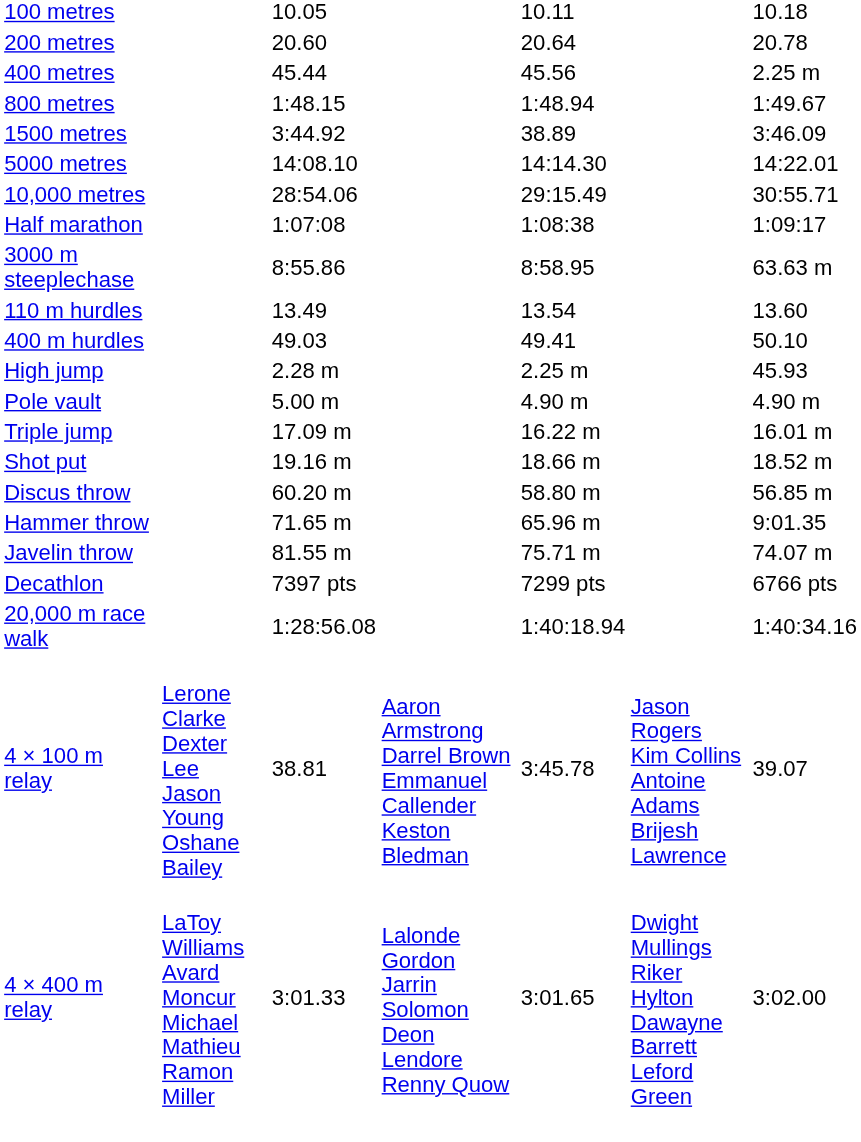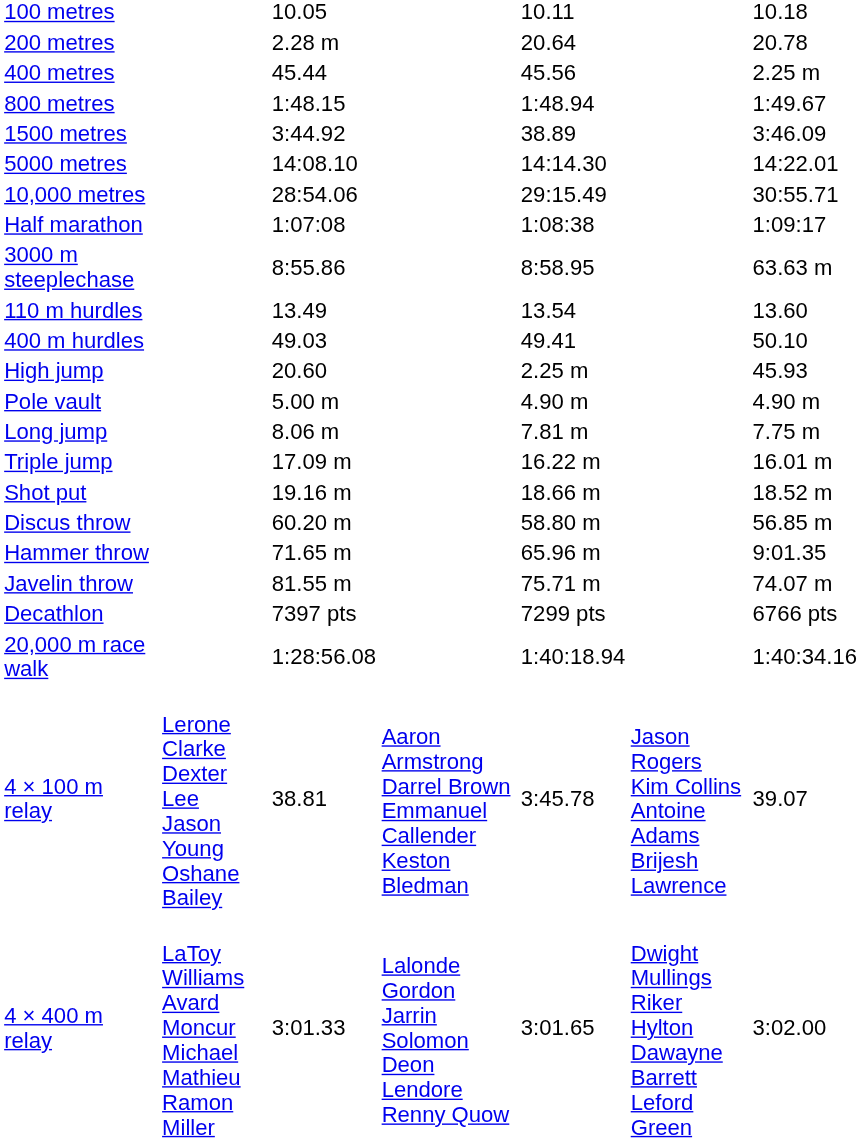 <table>
 <tr>
 <td><a href='#'>100 metres</a></td>
 <td></td>
 <td>10.05</td>
 <td></td>
 <td>10.11</td>
 <td></td>
 <td>10.18</td>
 </tr>
 <tr>
 <td><a href='#'>200 metres</a></td>
 <td></td>
-<td>20.60</td>
+<td>2.28 m</td>
 <td></td>
 <td>20.64</td>
 <td></td>
 <td>20.78</td>
 </tr>
 <tr>
 <td><a href='#'>400 metres</a></td>
 <td></td>
 <td>45.44</td>
 <td></td>
 <td>45.56</td>
 <td></td>
 <td>2.25 m</td>
 </tr>
 <tr>
 <td><a href='#'>800 metres</a></td>
 <td></td>
 <td>1:48.15</td>
 <td></td>
 <td>1:48.94</td>
 <td></td>
 <td>1:49.67</td>
 </tr>
 <tr>
 <td><a href='#'>1500 metres</a></td>
 <td></td>
 <td>3:44.92</td>
 <td></td>
 <td>38.89</td>
 <td></td>
 <td>3:46.09 <strong></strong></td>
 </tr>
 <tr>
 <td><a href='#'>5000 metres</a></td>
 <td></td>
 <td>14:08.10</td>
 <td></td>
 <td>14:14.30</td>
 <td></td>
 <td>14:22.01</td>
 </tr>
 <tr>
 <td><a href='#'>10,000 metres</a></td>
 <td></td>
 <td>28:54.06 <strong></strong></td>
 <td></td>
 <td>29:15.49</td>
 <td></td>
 <td>30:55.71</td>
 </tr>
 <tr>
 <td><a href='#'>Half marathon</a></td>
 <td></td>
 <td>1:07:08</td>
 <td></td>
 <td>1:08:38</td>
 <td></td>
 <td>1:09:17</td>
 </tr>
 <tr>
 <td><a href='#'>3000 m steeplechase</a></td>
 <td></td>
 <td>8:55.86</td>
 <td></td>
 <td>8:58.95 <strong></strong></td>
 <td></td>
 <td>63.63 m</td>
 </tr>
 <tr>
 <td><a href='#'>110 m hurdles</a></td>
 <td></td>
 <td>13.49</td>
 <td></td>
 <td>13.54 <strong></strong></td>
 <td></td>
 <td>13.60</td>
 </tr>
 <tr>
 <td><a href='#'>400 m hurdles</a></td>
 <td></td>
 <td>49.03</td>
 <td></td>
 <td>49.41</td>
 <td></td>
 <td>50.10</td>
 </tr>
 <tr>
 <td><a href='#'>High jump</a></td>
 <td></td>
-<td>2.28 m</td>
+<td>20.60</td>
 <td></td>
 <td>2.25 m</td>
 <td></td>
 <td>45.93</td>
 </tr>
 <tr>
 <td><a href='#'>Pole vault</a></td>
 <td></td>
 <td>5.00 m</td>
 <td></td>
 <td>4.90 m</td>
 <td></td>
 <td>4.90 m</td>
+</tr>
+<tr>
+<td><a href='#'>Long jump</a></td>
+<td></td>
+<td>8.06 m</td>
+<td></td>
+<td>7.81 m</td>
+<td></td>
+<td>7.75 m</td>
 </tr>
 <tr>
 <td><a href='#'>Triple jump</a></td>
 <td></td>
 <td>17.09 m</td>
 <td></td>
 <td>16.22 m</td>
 <td></td>
 <td>16.01 m</td>
 </tr>
 <tr>
 <td><a href='#'>Shot put</a></td>
 <td></td>
 <td>19.16 m</td>
 <td></td>
 <td>18.66 m</td>
 <td></td>
 <td>18.52 m</td>
 </tr>
 <tr>
 <td><a href='#'>Discus throw</a></td>
 <td></td>
 <td>60.20 m</td>
 <td></td>
 <td>58.80 m</td>
 <td></td>
 <td>56.85 m</td>
 </tr>
 <tr>
 <td><a href='#'>Hammer throw</a></td>
 <td></td>
 <td>71.65 m</td>
 <td></td>
 <td>65.96 m</td>
 <td></td>
 <td>9:01.35</td>
 </tr>
 <tr>
 <td><a href='#'>Javelin throw</a></td>
 <td></td>
 <td>81.55 m</td>
 <td></td>
 <td>75.71 m</td>
 <td></td>
 <td>74.07 m</td>
 </tr>
 <tr>
 <td><a href='#'>Decathlon</a></td>
 <td></td>
 <td>7397 pts</td>
 <td></td>
 <td>7299 pts</td>
 <td></td>
 <td>6766 pts</td>
 </tr>
 <tr>
 <td><a href='#'>20,000 m race walk</a></td>
 <td></td>
 <td>1:28:56.08</td>
 <td></td>
 <td>1:40:18.94</td>
 <td></td>
 <td>1:40:34.16</td>
 </tr>
 <tr>
 <td><a href='#'>4 × 100 m relay</a></td>
 <td><br><a href='#'>Lerone Clarke</a><br><a href='#'>Dexter Lee</a><br><a href='#'>Jason Young</a><br><a href='#'>Oshane Bailey</a></td>
 <td>38.81</td>
 <td><br><a href='#'>Aaron Armstrong</a><br><a href='#'>Darrel Brown</a><br><a href='#'>Emmanuel Callender</a><br><a href='#'>Keston Bledman</a></td>
 <td>3:45.78</td>
 <td><br><a href='#'>Jason Rogers</a><br><a href='#'>Kim Collins</a><br><a href='#'>Antoine Adams</a><br><a href='#'>Brijesh Lawrence</a></td>
 <td>39.07 <strong></strong></td>
 </tr>
 <tr>
 <td><a href='#'>4 × 400 m relay</a></td>
 <td><br><a href='#'>LaToy Williams</a><br><a href='#'>Avard Moncur</a><br><a href='#'>Michael Mathieu</a><br><a href='#'>Ramon Miller</a></td>
 <td>3:01.33</td>
 <td><br><a href='#'>Lalonde Gordon</a><br><a href='#'>Jarrin Solomon</a><br><a href='#'>Deon Lendore</a><br><a href='#'>Renny Quow</a></td>
 <td>3:01.65</td>
 <td><br><a href='#'>Dwight Mullings</a><br><a href='#'>Riker Hylton</a><br><a href='#'>Dawayne Barrett</a><br><a href='#'>Leford Green</a></td>
 <td>3:02.00</td>
 </tr>
 <tr>
 </tr>
 </table>
